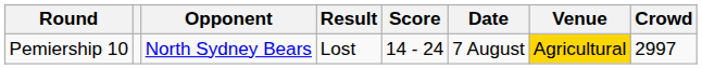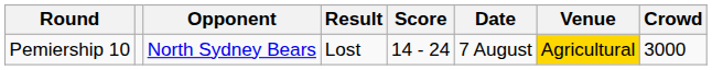 <table class="wikitable" style="text-align:left;">
 <tr>
 <th>Round</th>
 <th></th>
 <th>Opponent</th>
 <th>Result</th>
 <th>Score</th>
 <th>Date</th>
 <th>Venue</th>
 <th>Crowd</th>
 </tr>
 <tr>
 <td>Pemiership 10</td>
 <td></td>
 <td><a href='#'>North Sydney Bears</a></td>
 <td>Lost</td>
 <td>14 - 24</td>
 <td>7 August</td>
 <td style="background: gold;">Agricultural</td>
-<td>2997</td>
+<td>3000</td>
 </tr>
 </table>
